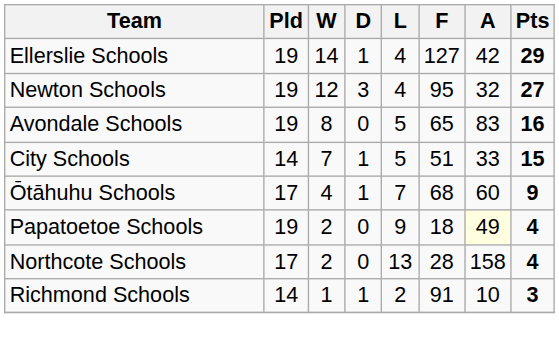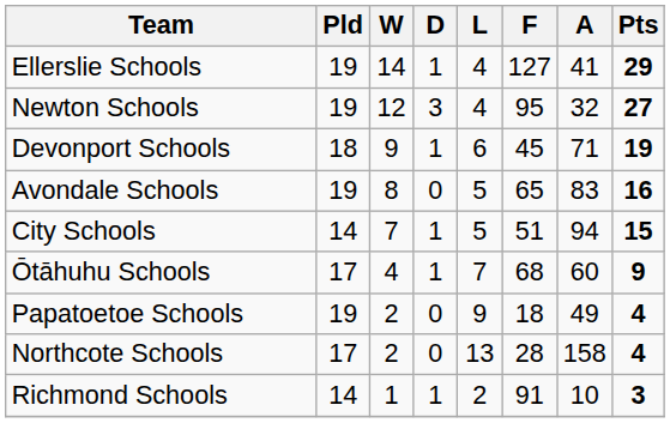 <table class="wikitable" style="text-align:center;">
 <tr>
 <th width=185>Team</th>
 <th width=20 abbr="Played">Pld</th>
 <th width=20 abbr="Won">W</th>
 <th width=20 abbr="Drawn">D</th>
 <th width=20 abbr="Lost">L</th>
 <th width=20 abbr="For">F</th>
 <th width=20 abbr="Against">A</th>
 <th width=20 abbr="Points">Pts</th>
 </tr>
 <tr>
 <td style="text-align:left;">Ellerslie Schools</td>
 <td>19</td>
 <td>14</td>
 <td>1</td>
 <td>4</td>
 <td>127</td>
-<td>42</td>
+<td>41</td>
 <td><strong>29</strong></td>
 </tr>
 <tr>
 <td style="text-align:left;">Newton Schools</td>
 <td>19</td>
 <td>12</td>
 <td>3</td>
 <td>4</td>
 <td>95</td>
 <td>32</td>
 <td><strong>27</strong></td>
+</tr>
+<tr>
+<td style="text-align:left;">Devonport Schools</td>
+<td>18</td>
+<td>9</td>
+<td>1</td>
+<td>6</td>
+<td>45</td>
+<td>71</td>
+<td><strong>19</strong></td>
 </tr>
 <tr>
 <td style="text-align:left;">Avondale Schools</td>
 <td>19</td>
 <td>8</td>
 <td>0</td>
 <td>5</td>
 <td>65</td>
 <td>83</td>
 <td><strong>16</strong></td>
 </tr>
 <tr>
 <td style="text-align:left;">City Schools</td>
 <td>14</td>
 <td>7</td>
 <td>1</td>
 <td>5</td>
 <td>51</td>
-<td>33</td>
+<td>94</td>
 <td><strong>15</strong></td>
 </tr>
 <tr>
 <td style="text-align:left;">Ōtāhuhu Schools</td>
 <td>17</td>
 <td>4</td>
 <td>1</td>
 <td>7</td>
 <td>68</td>
 <td>60</td>
 <td><strong>9</strong></td>
 </tr>
 <tr>
 <td style="text-align:left;">Papatoetoe Schools</td>
 <td>19</td>
 <td>2</td>
 <td>0</td>
 <td>9</td>
 <td>18</td>
-<td style="background: lightyellow;">49</td>
+<td>49</td>
 <td><strong>4</strong></td>
 </tr>
 <tr>
 <td style="text-align:left;">Northcote Schools</td>
 <td>17</td>
 <td>2</td>
 <td>0</td>
 <td>13</td>
 <td>28</td>
 <td>158</td>
 <td><strong>4</strong></td>
 </tr>
 <tr>
 <td style="text-align:left;">Richmond Schools</td>
 <td>14</td>
 <td>1</td>
 <td>1</td>
 <td>2</td>
 <td>91</td>
 <td>10</td>
 <td><strong>3</strong></td>
 </tr>
 <tr>
 </tr>
 </table>
